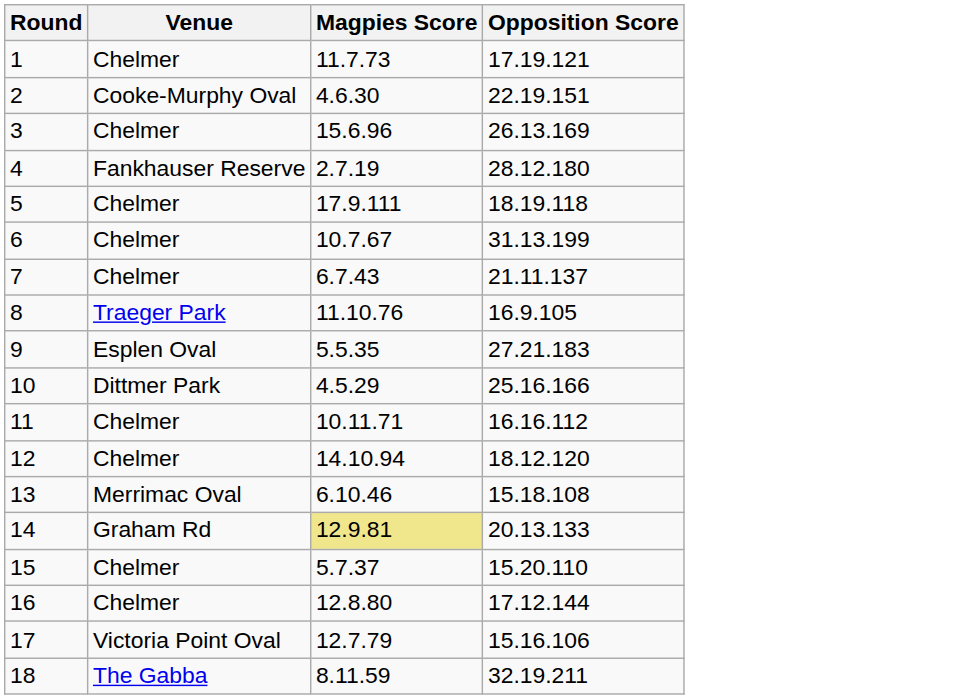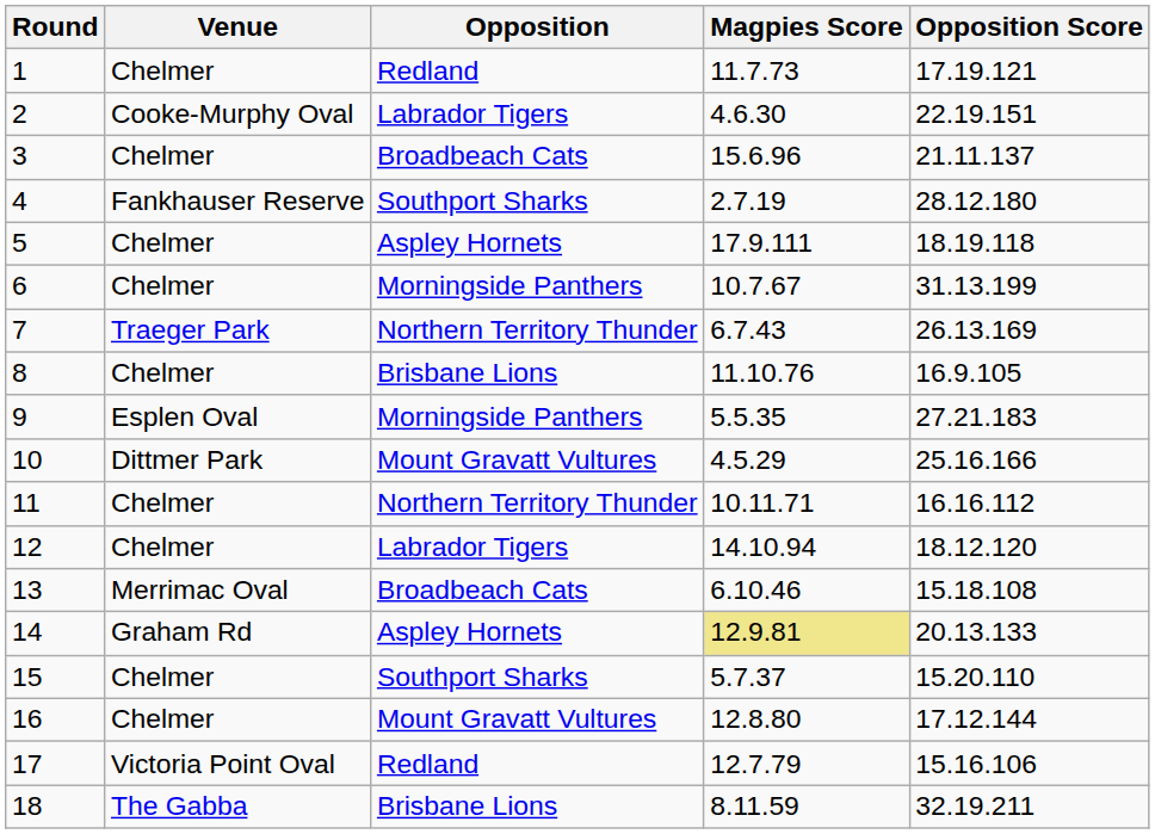 <table class="wikitable" border="1">
 <tr>
 <th>Round</th>
 <th>Venue</th>
+<th>Opposition</th>
 <th>Magpies Score</th>
 <th>Opposition Score</th>
 </tr>
 <tr>
 <td>1</td>
 <td>Chelmer</td>
+<td><a href='#'>Redland</a></td>
 <td>11.7.73</td>
 <td>17.19.121</td>
 </tr>
 <tr>
 <td>2</td>
 <td>Cooke-Murphy Oval</td>
+<td><a href='#'>Labrador Tigers</a></td>
 <td>4.6.30</td>
 <td>22.19.151</td>
 </tr>
 <tr>
 <td>3</td>
 <td>Chelmer</td>
+<td><a href='#'>Broadbeach Cats</a></td>
 <td>15.6.96</td>
-<td>26.13.169</td>
+<td>21.11.137</td>
 </tr>
 <tr>
 <td>4</td>
 <td>Fankhauser Reserve</td>
+<td><a href='#'>Southport Sharks</a></td>
 <td>2.7.19</td>
 <td>28.12.180</td>
 </tr>
 <tr>
 <td>5</td>
 <td>Chelmer</td>
+<td><a href='#'>Aspley Hornets</a></td>
 <td>17.9.111</td>
 <td>18.19.118</td>
 </tr>
 <tr>
 <td>6</td>
 <td>Chelmer</td>
+<td><a href='#'>Morningside Panthers</a></td>
 <td>10.7.67</td>
 <td>31.13.199</td>
 </tr>
 <tr>
 <td>7</td>
-<td>Chelmer</td>
+<td><a href='#'>Traeger Park</a></td>
+<td><a href='#'>Northern Territory Thunder</a></td>
 <td>6.7.43</td>
-<td>21.11.137</td>
+<td>26.13.169</td>
 </tr>
 <tr>
 <td>8</td>
-<td><a href='#'>Traeger Park</a></td>
+<td>Chelmer</td>
+<td><a href='#'>Brisbane Lions</a></td>
 <td>11.10.76</td>
 <td>16.9.105</td>
 </tr>
 <tr>
 <td>9</td>
 <td>Esplen Oval</td>
+<td><a href='#'>Morningside Panthers</a></td>
 <td>5.5.35</td>
 <td>27.21.183</td>
 </tr>
 <tr>
 <td>10</td>
 <td>Dittmer Park</td>
+<td><a href='#'>Mount Gravatt Vultures</a></td>
 <td>4.5.29</td>
 <td>25.16.166</td>
 </tr>
 <tr>
 <td>11</td>
 <td>Chelmer</td>
+<td><a href='#'>Northern Territory Thunder</a></td>
 <td>10.11.71</td>
 <td>16.16.112</td>
 </tr>
 <tr>
 <td>12</td>
 <td>Chelmer</td>
+<td><a href='#'>Labrador Tigers</a></td>
 <td>14.10.94</td>
 <td>18.12.120</td>
 </tr>
 <tr>
 <td>13</td>
 <td>Merrimac Oval</td>
+<td><a href='#'>Broadbeach Cats</a></td>
 <td>6.10.46</td>
 <td>15.18.108</td>
 </tr>
 <tr>
 <td>14</td>
 <td>Graham Rd</td>
+<td><a href='#'>Aspley Hornets</a></td>
 <td style="background: khaki;">12.9.81</td>
 <td>20.13.133</td>
 </tr>
 <tr>
 <td>15</td>
 <td>Chelmer</td>
+<td><a href='#'>Southport Sharks</a></td>
 <td>5.7.37</td>
 <td>15.20.110</td>
 </tr>
 <tr>
 <td>16</td>
 <td>Chelmer</td>
+<td><a href='#'>Mount Gravatt Vultures</a></td>
 <td>12.8.80</td>
 <td>17.12.144</td>
 </tr>
 <tr>
 <td>17</td>
 <td>Victoria Point Oval</td>
+<td><a href='#'>Redland</a></td>
 <td>12.7.79</td>
 <td>15.16.106</td>
 </tr>
 <tr>
 <td>18</td>
 <td><a href='#'>The Gabba</a></td>
+<td><a href='#'>Brisbane Lions</a></td>
 <td>8.11.59</td>
 <td>32.19.211</td>
 </tr>
 </table>
